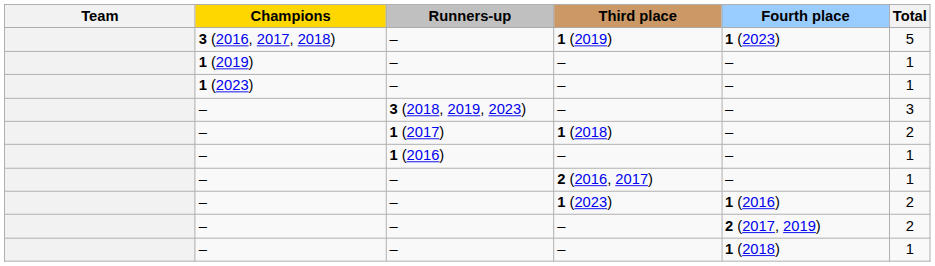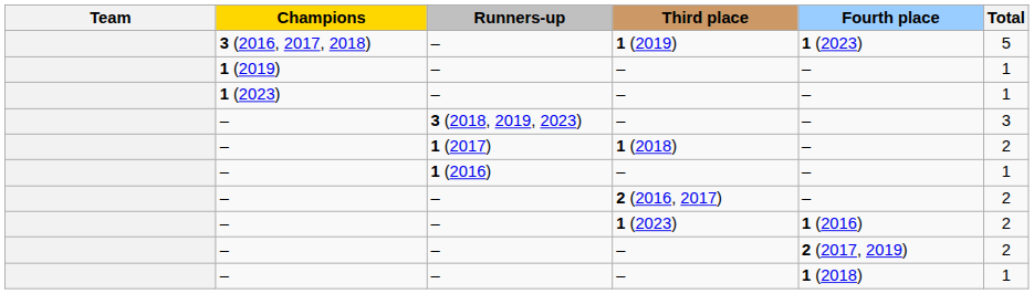 <table class="wikitable sortable plainrowheaders" style="font-size:100%;">
 <tr>
 <th width=200>Team</th>
 <th scope="col" width="200" style="background-color:gold;">Champions</th>
 <th scope="col" width="175"style="background-color:silver;">Runners-up</th>
 <th scope="col" width="175"style="background-color:#c96;">Third place</th>
 <th scope="col" width="175"style="background-color:#9acdff;">Fourth place</th>
 <th scope="col">Total</th>
 </tr>
 <tr>
 <th scope="row"></th>
 <td><strong>3</strong> (<a href='#'>2016</a>, <a href='#'>2017</a>, <a href='#'>2018</a>)</td>
 <td>–</td>
 <td><strong>1</strong> (<a href='#'>2019</a>)</td>
 <td><strong>1</strong> (<a href='#'>2023</a>)</td>
 <td align=center>5</td>
 </tr>
 <tr>
 <th scope="row"></th>
 <td><strong>1</strong> (<a href='#'>2019</a>)</td>
 <td>–</td>
 <td>–</td>
 <td>–</td>
 <td align=center>1</td>
 </tr>
 <tr>
 <th scope="row"></th>
 <td><strong>1</strong> (<a href='#'>2023</a>)</td>
 <td>–</td>
 <td>–</td>
 <td>–</td>
 <td align=center>1</td>
 </tr>
 <tr>
 <th scope="row"></th>
 <td>–</td>
 <td><strong>3</strong> (<a href='#'>2018</a>, <a href='#'>2019</a>, <a href='#'>2023</a>)</td>
 <td>–</td>
 <td>–</td>
 <td align=center>3</td>
 </tr>
 <tr>
 <th scope="row"></th>
 <td>–</td>
 <td><strong>1</strong> (<a href='#'>2017</a>)</td>
 <td><strong>1</strong> (<a href='#'>2018</a>)</td>
 <td>–</td>
 <td align=center>2</td>
 </tr>
 <tr>
 <th scope="row"></th>
 <td>–</td>
 <td><strong>1</strong> (<a href='#'>2016</a>)</td>
 <td>–</td>
 <td>–</td>
 <td align=center>1</td>
 </tr>
 <tr>
 <th scope="row"></th>
 <td>–</td>
 <td>–</td>
 <td><strong>2</strong> (<a href='#'>2016</a>, <a href='#'>2017</a>)</td>
 <td>–</td>
-<td align=center>1</td>
+<td align=center>2</td>
 </tr>
 <tr>
 <th scope="row"></th>
 <td>–</td>
 <td>–</td>
 <td><strong>1</strong> (<a href='#'>2023</a>)</td>
 <td><strong>1</strong> (<a href='#'>2016</a>)</td>
 <td align=center>2</td>
 </tr>
 <tr>
 <th scope="row"></th>
 <td>–</td>
 <td>–</td>
 <td>–</td>
 <td><strong>2</strong> (<a href='#'>2017</a>, <a href='#'>2019</a>)</td>
 <td align=center>2</td>
 </tr>
 <tr>
 <th scope="row"></th>
 <td>–</td>
 <td>–</td>
 <td>–</td>
 <td><strong>1</strong> (<a href='#'>2018</a>)</td>
 <td align=center>1</td>
 </tr>
 </table>
